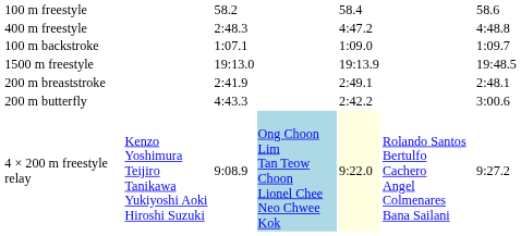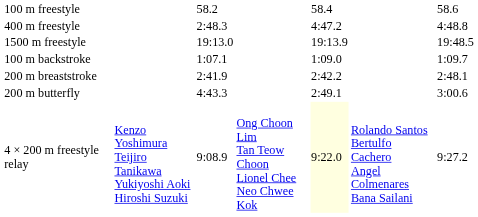 <table>
 <tr>
 <td>100 m freestyle<br></td>
 <td></td>
 <td>58.2<br></td>
 <td></td>
 <td>58.4</td>
 <td></td>
 <td>58.6</td>
 </tr>
 <tr>
 <td>400 m freestyle<br></td>
 <td></td>
 <td>2:48.3<br></td>
 <td></td>
 <td>4:47.2</td>
 <td></td>
 <td>4:48.8</td>
 </tr>
 <tr>
+<td>1500 m freestyle<br></td>
+<td></td>
+<td>19:13.0<br></td>
+<td></td>
+<td>19:13.9</td>
+<td></td>
+<td>19:48.5</td>
+</tr>
+<tr>
 <td>100 m backstroke<br></td>
 <td></td>
 <td>1:07.1<br></td>
 <td></td>
 <td>1:09.0</td>
 <td></td>
 <td>1:09.7</td>
 </tr>
 <tr>
-<td>1500 m freestyle<br></td>
-<td></td>
-<td>19:13.0<br></td>
-<td></td>
-<td>19:13.9</td>
-<td></td>
-<td>19:48.5</td>
-</tr>
-<tr>
 <td>200 m breaststroke<br></td>
 <td></td>
 <td>2:41.9<br></td>
 <td></td>
-<td>2:49.1</td>
+<td>2:42.2</td>
 <td></td>
 <td>2:48.1</td>
 </tr>
 <tr>
 <td>200 m butterfly<br></td>
 <td></td>
 <td>4:43.3<br></td>
 <td></td>
-<td>2:42.2</td>
+<td>2:49.1</td>
 <td></td>
 <td>3:00.6</td>
 </tr>
 <tr>
 <td>4 × 200 m freestyle relay<br></td>
 <td><br><a href='#'>Kenzo Yoshimura</a><br><a href='#'>Teijiro Tanikawa</a><br><a href='#'>Yukiyoshi Aoki</a><br><a href='#'>Hiroshi Suzuki</a></td>
 <td>9:08.9<br></td>
-<td style="background: lightblue;"><br><a href='#'>Ong Choon Lim</a><br><a href='#'>Tan Teow Choon</a><br><a href='#'>Lionel Chee</a><br><a href='#'>Neo Chwee Kok</a></td>
+<td><br><a href='#'>Ong Choon Lim</a><br><a href='#'>Tan Teow Choon</a><br><a href='#'>Lionel Chee</a><br><a href='#'>Neo Chwee Kok</a></td>
 <td style="background: lightyellow;">9:22.0</td>
 <td><br><a href='#'>Rolando Santos</a><br><a href='#'>Bertulfo Cachero</a><br><a href='#'>Angel Colmenares</a><br><a href='#'>Bana Sailani</a></td>
 <td>9:27.2</td>
 </tr>
 </table>
